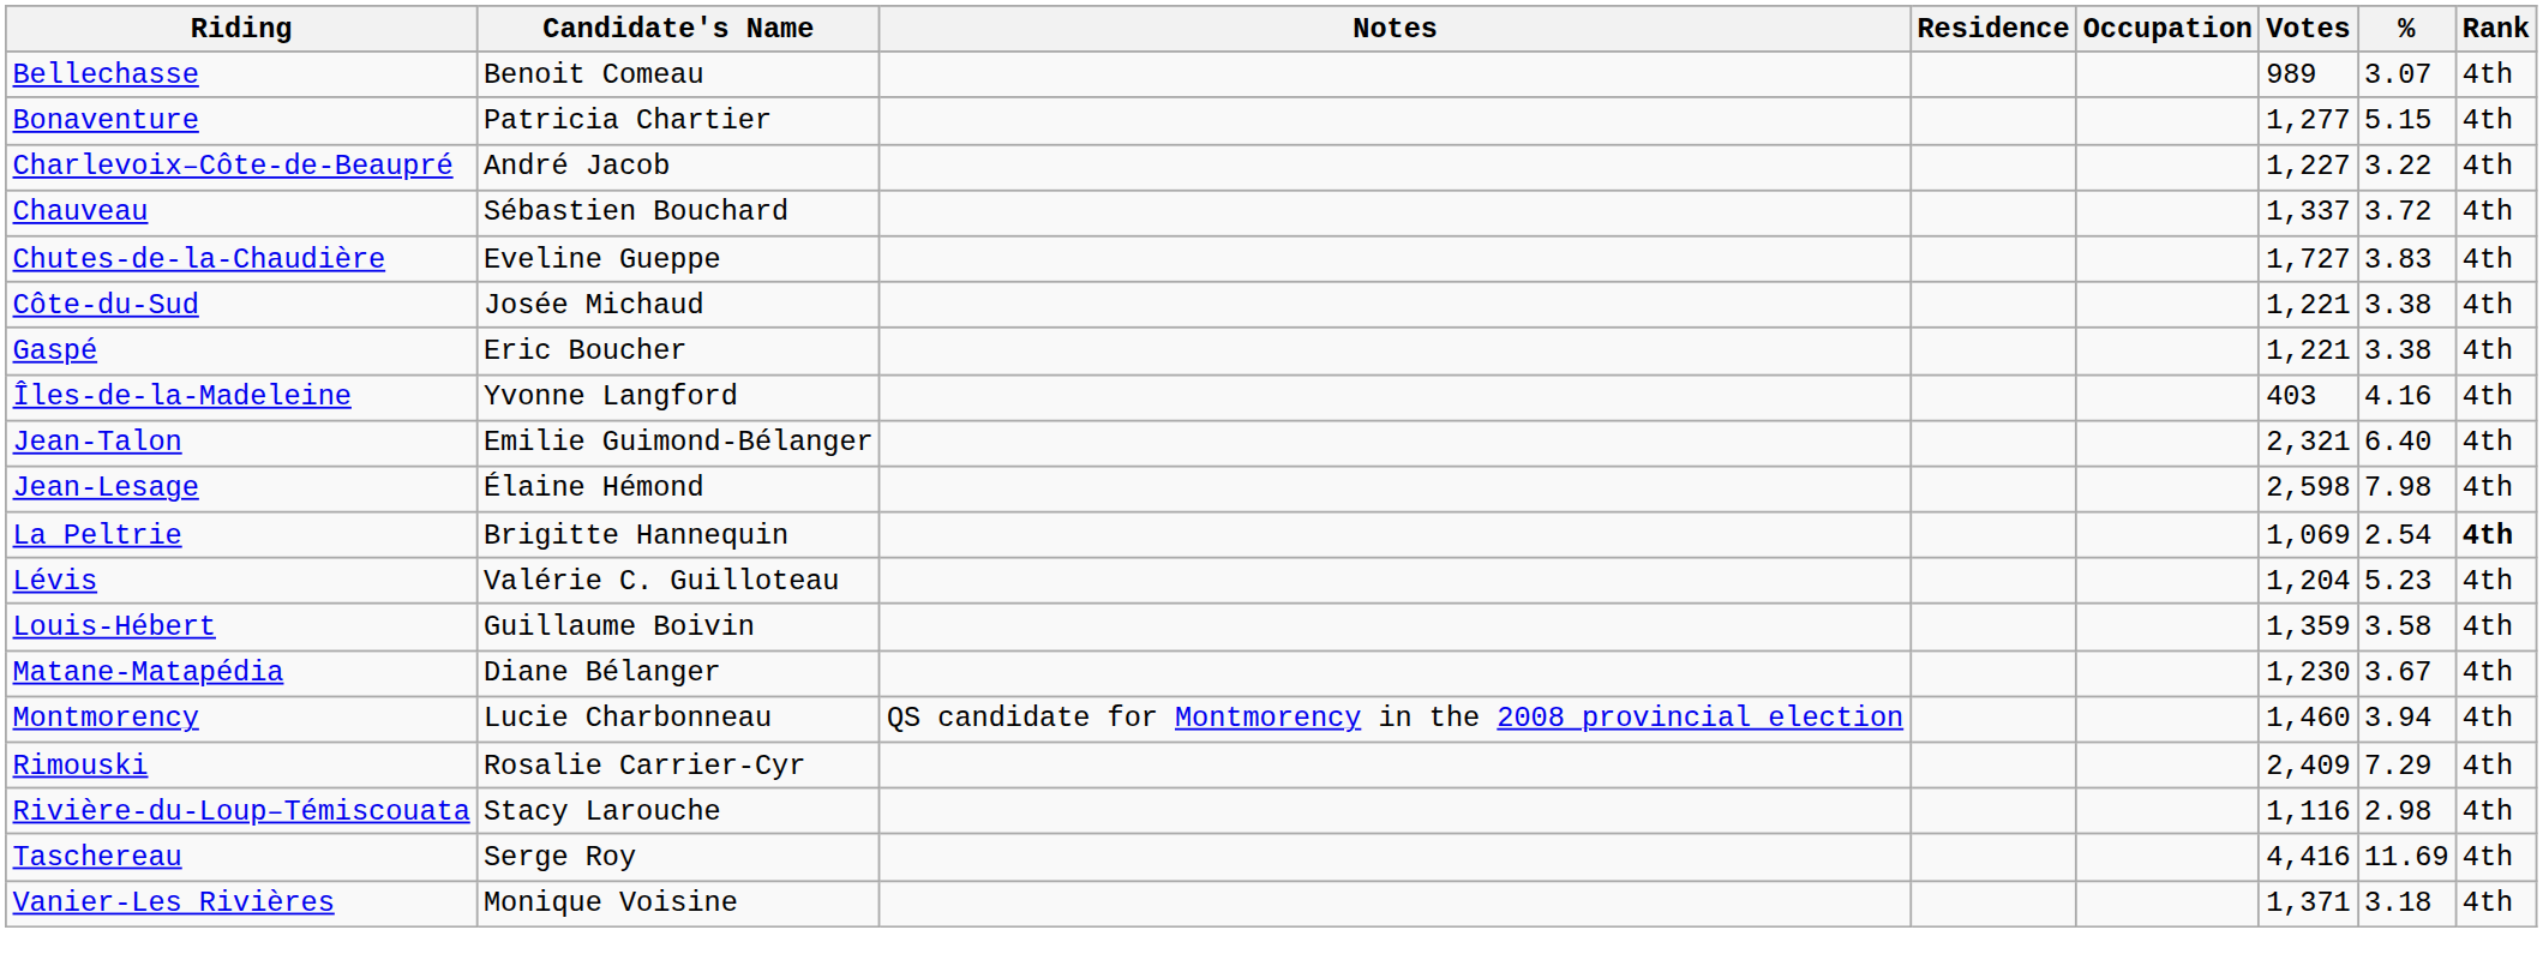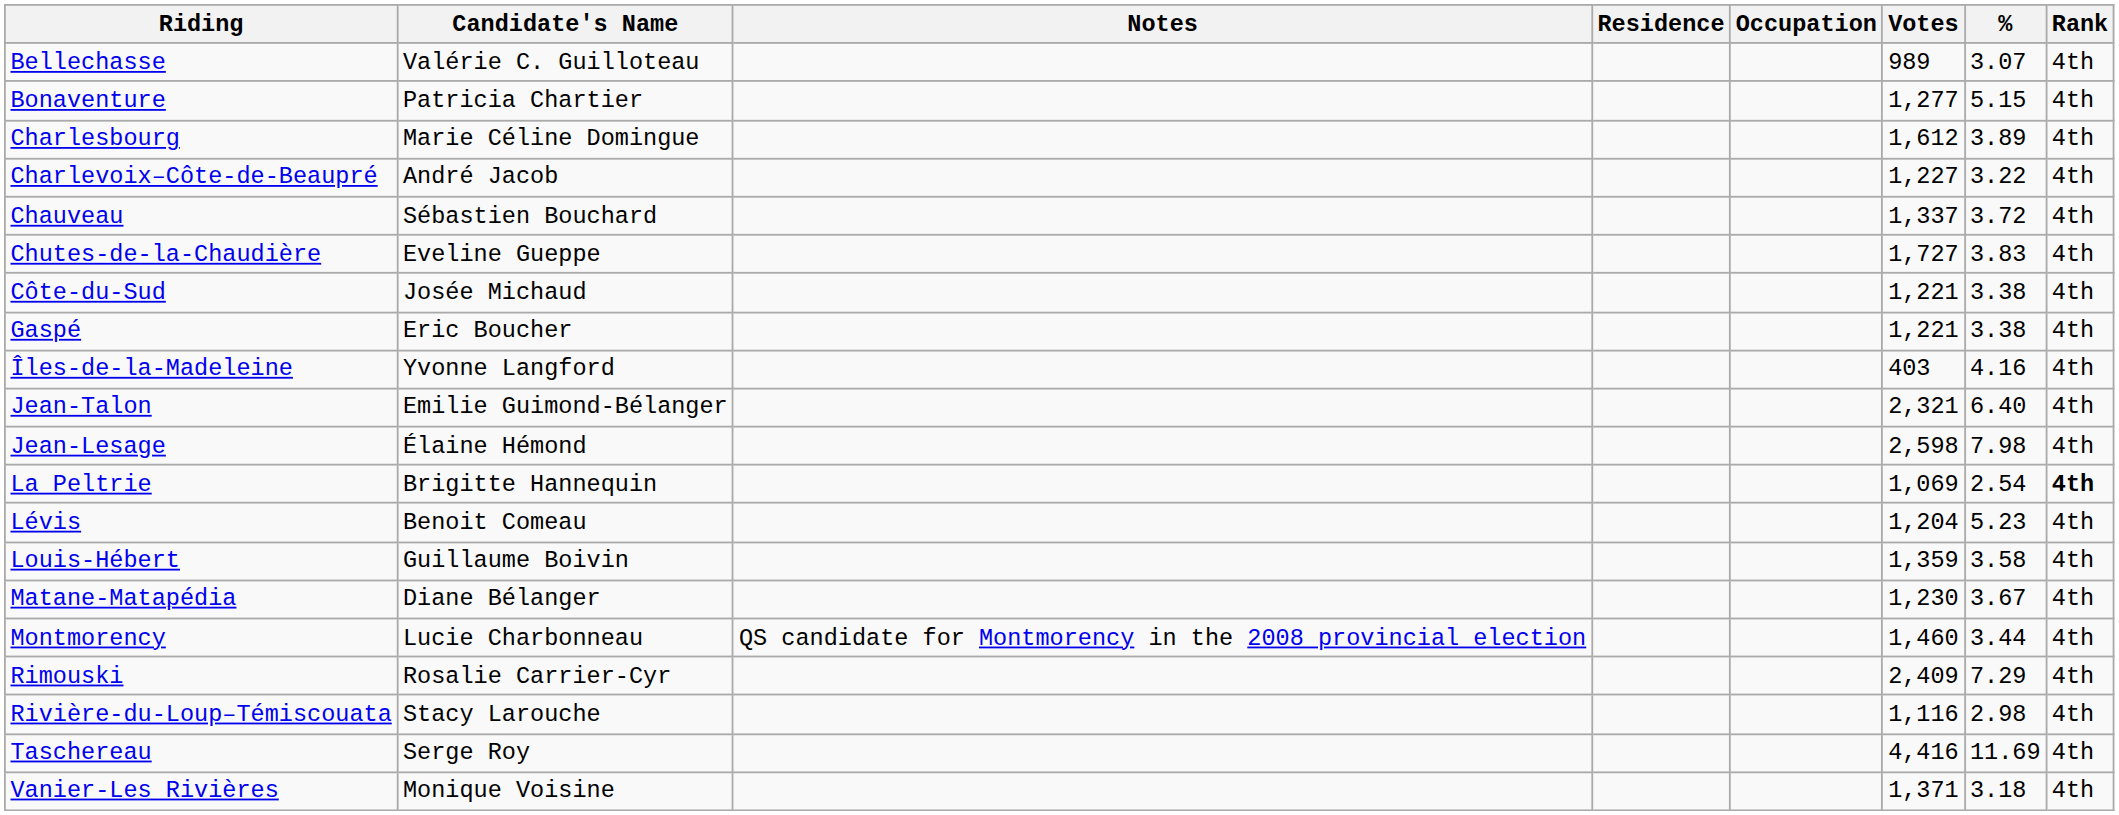 <table class="wikitable sortable">
 <tr>
 <th>Riding<br></th>
 <th>Candidate's Name</th>
 <th>Notes</th>
 <th>Residence</th>
 <th>Occupation</th>
 <th>Votes</th>
 <th>%</th>
 <th>Rank</th>
 </tr>
 <tr>
 <td><a href='#'>Bellechasse</a></td>
-<td>Benoit Comeau</td>
+<td>Valérie C. Guilloteau</td>
 <td></td>
 <td></td>
 <td></td>
 <td>989</td>
 <td>3.07</td>
 <td>4th</td>
 </tr>
 <tr>
 <td><a href='#'>Bonaventure</a></td>
 <td>Patricia Chartier</td>
 <td></td>
 <td></td>
 <td></td>
 <td>1,277</td>
 <td>5.15</td>
+<td>4th</td>
+</tr>
+<tr>
+<td><a href='#'>Charlesbourg</a></td>
+<td>Marie Céline Domingue</td>
+<td></td>
+<td></td>
+<td></td>
+<td>1,612</td>
+<td>3.89</td>
 <td>4th</td>
 </tr>
 <tr>
 <td><a href='#'>Charlevoix–Côte-de-Beaupré</a></td>
 <td>André Jacob</td>
 <td></td>
 <td></td>
 <td></td>
 <td>1,227</td>
 <td>3.22</td>
 <td>4th</td>
 </tr>
 <tr>
 <td><a href='#'>Chauveau</a></td>
 <td>Sébastien Bouchard</td>
 <td></td>
 <td></td>
 <td></td>
 <td>1,337</td>
 <td>3.72</td>
 <td>4th</td>
 </tr>
 <tr>
 <td><a href='#'>Chutes-de-la-Chaudière</a></td>
 <td>Eveline Gueppe</td>
 <td></td>
 <td></td>
 <td></td>
 <td>1,727</td>
 <td>3.83</td>
 <td>4th</td>
 </tr>
 <tr>
 <td><a href='#'>Côte-du-Sud</a></td>
 <td>Josée Michaud</td>
 <td></td>
 <td></td>
 <td></td>
 <td>1,221</td>
 <td>3.38</td>
 <td>4th</td>
 </tr>
 <tr>
 <td><a href='#'>Gaspé</a></td>
 <td>Eric Boucher</td>
 <td></td>
 <td></td>
 <td></td>
 <td>1,221</td>
 <td>3.38</td>
 <td>4th</td>
 </tr>
 <tr>
 <td><a href='#'>Îles-de-la-Madeleine</a></td>
 <td>Yvonne Langford</td>
 <td></td>
 <td></td>
 <td></td>
 <td>403</td>
 <td>4.16</td>
 <td>4th</td>
 </tr>
 <tr>
 <td><a href='#'>Jean-Talon</a></td>
 <td>Emilie Guimond-Bélanger</td>
 <td></td>
 <td></td>
 <td></td>
 <td>2,321</td>
 <td>6.40</td>
 <td>4th</td>
 </tr>
 <tr>
 <td><a href='#'>Jean-Lesage</a></td>
 <td>Élaine Hémond</td>
 <td></td>
 <td></td>
 <td></td>
 <td>2,598</td>
 <td>7.98</td>
 <td>4th</td>
 </tr>
 <tr>
 <td><a href='#'>La Peltrie</a></td>
 <td>Brigitte Hannequin</td>
 <td></td>
 <td></td>
 <td></td>
 <td>1,069</td>
 <td>2.54</td>
 <td><strong>4th</strong></td>
 </tr>
 <tr>
 <td><a href='#'>Lévis</a></td>
-<td>Valérie C. Guilloteau</td>
+<td>Benoit Comeau</td>
 <td></td>
 <td></td>
 <td></td>
 <td>1,204</td>
 <td>5.23</td>
 <td>4th</td>
 </tr>
 <tr>
 <td><a href='#'>Louis-Hébert</a></td>
 <td>Guillaume Boivin</td>
 <td></td>
 <td></td>
 <td></td>
 <td>1,359</td>
 <td>3.58</td>
 <td>4th</td>
 </tr>
 <tr>
 <td><a href='#'>Matane-Matapédia</a></td>
 <td>Diane Bélanger</td>
 <td></td>
 <td></td>
 <td></td>
 <td>1,230</td>
 <td>3.67</td>
 <td>4th</td>
 </tr>
 <tr>
 <td><a href='#'>Montmorency</a></td>
 <td>Lucie Charbonneau</td>
 <td>QS candidate for <a href='#'>Montmorency</a> in the <a href='#'>2008 provincial election</a></td>
 <td></td>
 <td></td>
 <td>1,460</td>
-<td>3.94</td>
+<td>3.44</td>
 <td>4th</td>
 </tr>
 <tr>
 <td><a href='#'>Rimouski</a></td>
 <td>Rosalie Carrier-Cyr</td>
 <td></td>
 <td></td>
 <td></td>
 <td>2,409</td>
 <td>7.29</td>
 <td>4th</td>
 </tr>
 <tr>
 <td><a href='#'>Rivière-du-Loup–Témiscouata</a></td>
 <td>Stacy Larouche</td>
 <td></td>
 <td></td>
 <td></td>
 <td>1,116</td>
 <td>2.98</td>
 <td>4th</td>
 </tr>
 <tr>
 <td><a href='#'>Taschereau</a></td>
 <td>Serge Roy</td>
 <td></td>
 <td></td>
 <td></td>
 <td>4,416</td>
 <td>11.69</td>
 <td>4th</td>
 </tr>
 <tr>
 <td><a href='#'>Vanier-Les Rivières</a></td>
 <td>Monique Voisine</td>
 <td></td>
 <td></td>
 <td></td>
 <td>1,371</td>
 <td>3.18</td>
 <td>4th</td>
 </tr>
 </table>
